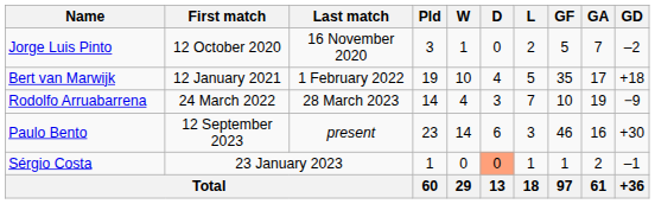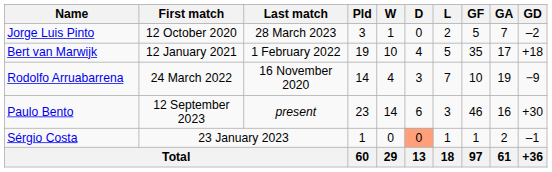 <table class="wikitable" style="text-align: center;">
 <tr>
 <th width=170>Name</th>
 <th width=130>First match</th>
 <th width=130>Last match</th>
 <th width=30>Pld</th>
 <th width=30>W</th>
 <th width=30>D</th>
 <th width=30>L</th>
 <th width=30>GF</th>
 <th width=30>GA</th>
 <th width=30>GD</th>
 </tr>
 <tr>
 <td align="left"> <a href='#'>Jorge Luis Pinto</a></td>
 <td>12 October 2020</td>
-<td>16 November 2020</td>
+<td>28 March 2023</td>
 <td>3</td>
 <td>1</td>
 <td>0</td>
 <td>2</td>
 <td>5</td>
 <td>7</td>
 <td>–2</td>
 </tr>
 <tr>
 <td align="left"> <a href='#'>Bert van Marwijk</a></td>
 <td>12 January 2021</td>
 <td>1 February 2022</td>
 <td>19</td>
 <td>10</td>
 <td>4</td>
 <td>5</td>
 <td>35</td>
 <td>17</td>
 <td>+18</td>
 </tr>
 <tr>
 <td align="left"> <a href='#'>Rodolfo Arruabarrena</a></td>
 <td>24 March 2022</td>
-<td>28 March 2023</td>
+<td>16 November 2020</td>
 <td>14</td>
 <td>4</td>
 <td>3</td>
 <td>7</td>
 <td>10</td>
 <td>19</td>
 <td>−9</td>
 </tr>
 <tr>
 <td align="left"> <a href='#'>Paulo Bento</a></td>
 <td>12 September 2023</td>
 <td><em>present</em></td>
 <td>23</td>
 <td>14</td>
 <td>6</td>
 <td>3</td>
 <td>46</td>
 <td>16</td>
 <td>+30</td>
 </tr>
 <tr>
 <td align="left"> <a href='#'>Sérgio Costa</a></td>
 <td colspan=2>23 January 2023</td>
 <td>1</td>
 <td>0</td>
 <td style="background: lightsalmon;">0</td>
 <td>1</td>
 <td>1</td>
 <td>2</td>
 <td>–1</td>
 </tr>
 <tr>
 <th colspan=3>Total</th>
 <th>60</th>
 <th>29</th>
 <th>13</th>
 <th>18</th>
 <th>97</th>
 <th>61</th>
 <th>+36</th>
 </tr>
 </table>
